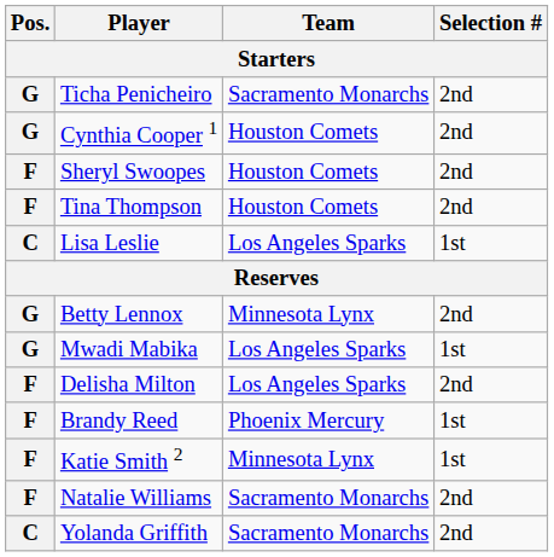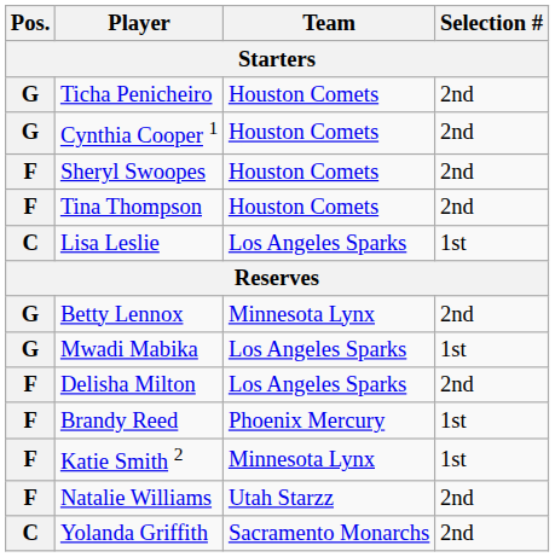 <table class="wikitable">
 <tr>
 <th>Pos.</th>
 <th>Player</th>
 <th>Team</th>
 <th>Selection #</th>
 </tr>
 <tr>
 <th colspan="5">Starters</th>
 </tr>
 <tr>
 <th>G</th>
 <td> <a href='#'>Ticha Penicheiro</a></td>
-<td><a href='#'>Sacramento Monarchs</a></td>
+<td><a href='#'>Houston Comets</a></td>
 <td>2nd</td>
 </tr>
 <tr>
 <th>G</th>
 <td> <a href='#'>Cynthia Cooper</a> <sup>1</sup></td>
 <td><a href='#'>Houston Comets</a></td>
 <td>2nd</td>
 </tr>
 <tr>
 <th>F</th>
 <td> <a href='#'>Sheryl Swoopes</a></td>
 <td><a href='#'>Houston Comets</a></td>
 <td>2nd</td>
 </tr>
 <tr>
 <th>F</th>
 <td> <a href='#'>Tina Thompson</a></td>
 <td><a href='#'>Houston Comets</a></td>
 <td>2nd</td>
 </tr>
 <tr>
 <th>C</th>
 <td> <a href='#'>Lisa Leslie</a></td>
 <td><a href='#'>Los Angeles Sparks</a></td>
 <td>1st</td>
 </tr>
 <tr>
 <th colspan="5">Reserves</th>
 </tr>
 <tr>
 <th>G</th>
 <td> <a href='#'>Betty Lennox</a></td>
 <td><a href='#'>Minnesota Lynx</a></td>
 <td>2nd</td>
 </tr>
 <tr>
 <th>G</th>
 <td> <a href='#'>Mwadi Mabika</a></td>
 <td><a href='#'>Los Angeles Sparks</a></td>
 <td>1st</td>
 </tr>
 <tr>
 <th>F</th>
 <td> <a href='#'>Delisha Milton</a></td>
 <td><a href='#'>Los Angeles Sparks</a></td>
 <td>2nd</td>
 </tr>
 <tr>
 <th>F</th>
 <td> <a href='#'>Brandy Reed</a></td>
 <td><a href='#'>Phoenix Mercury</a></td>
 <td>1st</td>
 </tr>
 <tr>
 <th>F</th>
 <td> <a href='#'>Katie Smith</a> <sup>2</sup></td>
 <td><a href='#'>Minnesota Lynx</a></td>
 <td>1st</td>
 </tr>
 <tr>
 <th>F</th>
 <td> <a href='#'>Natalie Williams</a></td>
-<td><a href='#'>Sacramento Monarchs</a></td>
+<td><a href='#'>Utah Starzz</a></td>
 <td>2nd</td>
 </tr>
 <tr>
 <th>C</th>
 <td> <a href='#'>Yolanda Griffith</a></td>
 <td><a href='#'>Sacramento Monarchs</a></td>
 <td>2nd</td>
 </tr>
 </table>
